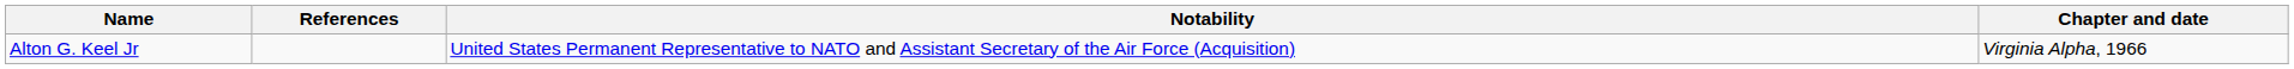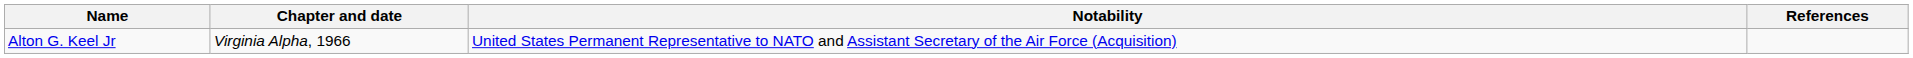 <table class="wikitable" " style="width:100%;">
 <tr>
 <th>Name</th>
+<th>Chapter and date</th>
+<th>Notability</th>
 <th>References</th>
-<th>Notability</th>
-<th>Chapter and date</th>
 </tr>
 <tr>
 <td><a href='#'>Alton G. Keel Jr</a></td>
+<td><em>Virginia Alpha</em>, 1966</td>
+<td><a href='#'>United States Permanent Representative to NATO</a> and <a href='#'>Assistant Secretary of the Air Force (Acquisition)</a></td>
 <td></td>
-<td><a href='#'>United States Permanent Representative to NATO</a> and <a href='#'>Assistant Secretary of the Air Force (Acquisition)</a></td>
-<td><em>Virginia Alpha</em>, 1966</td>
 </tr>
 </table>
